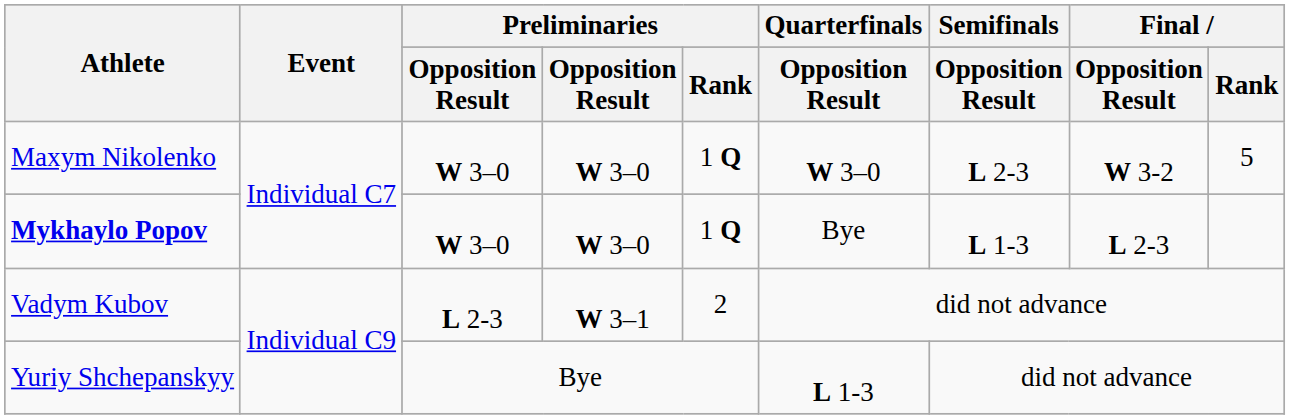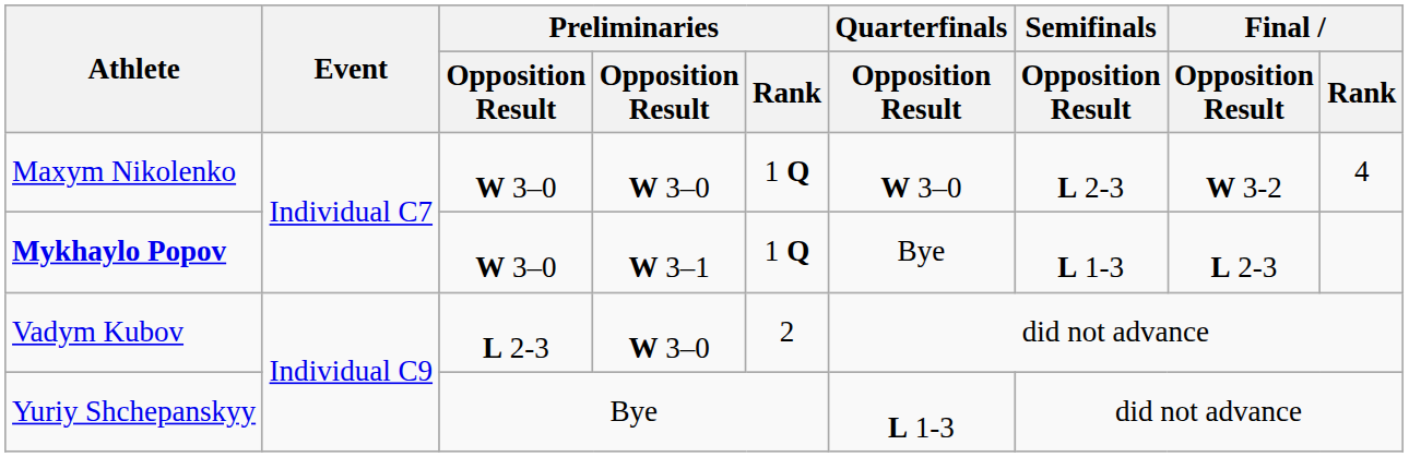 <table class=wikitable style>
 <tr>
 <th rowspan="2">Athlete</th>
 <th rowspan="2">Event</th>
 <th colspan="3">Preliminaries</th>
 <th>Quarterfinals</th>
 <th>Semifinals</th>
 <th colspan="2">Final / </th>
 </tr>
 <tr>
 <th>Opposition<br>Result</th>
 <th>Opposition<br>Result</th>
 <th>Rank</th>
 <th>Opposition<br>Result</th>
 <th>Opposition<br>Result</th>
 <th>Opposition<br>Result</th>
 <th>Rank</th>
 </tr>
 <tr>
 <td><a href='#'>Maxym Nikolenko</a></td>
 <td rowspan="2"><a href='#'>Individual C7</a></td>
 <td align="center"><br><strong>W</strong> 3–0</td>
 <td align="center"><br><strong>W</strong> 3–0</td>
 <td align="center">1 <strong>Q</strong></td>
 <td align="center"><br><strong>W</strong> 3–0</td>
 <td align="center"><br><strong>L</strong> 2-3</td>
 <td align="center"><br><strong>W</strong> 3-2</td>
-<td align="center">5</td>
+<td align="center">4</td>
 </tr>
 <tr>
 <td><strong><a href='#'>Mykhaylo Popov</a></strong></td>
 <td align="center"><br><strong>W</strong> 3–0</td>
-<td align="center"><br><strong>W</strong> 3–0</td>
+<td align="center"><br><strong>W</strong> 3–1</td>
 <td align="center">1 <strong>Q</strong></td>
 <td align="center">Bye</td>
 <td align="center"><br><strong>L</strong> 1-3</td>
 <td align="center"><br><strong>L</strong> 2-3</td>
 <td align="center"></td>
 </tr>
 <tr>
 <td><a href='#'>Vadym Kubov</a></td>
 <td rowspan="2"><a href='#'>Individual C9</a></td>
 <td align="center"><br><strong>L</strong> 2-3</td>
-<td align="center"><br><strong>W</strong> 3–1</td>
+<td align="center"><br><strong>W</strong> 3–0</td>
 <td align="center">2</td>
 <td align="center" colspan="4">did not advance</td>
 </tr>
 <tr>
 <td><a href='#'>Yuriy Shchepanskyy</a></td>
 <td align="center" colspan="3">Bye</td>
 <td align="center"><br><strong>L</strong> 1-3</td>
 <td align="center" colspan="3">did not advance</td>
 </tr>
 </table>
